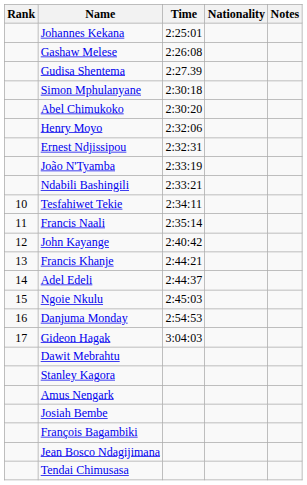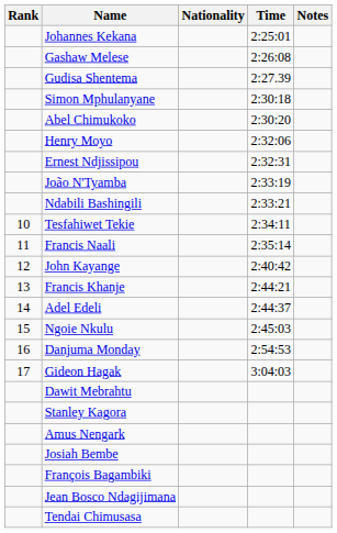 <table class="wikitable sortable" style="text-align:center">
 <tr>
 <th>Rank</th>
 <th>Name</th>
+<th>Nationality</th>
 <th>Time</th>
-<th>Nationality</th>
 <th>Notes</th>
 </tr>
 <tr>
 <td></td>
 <td align=left><a href='#'>Johannes Kekana</a></td>
+<td align=left></td>
 <td>2:25:01</td>
-<td align=left></td>
 <td></td>
 </tr>
 <tr>
 <td></td>
 <td align=left><a href='#'>Gashaw Melese</a></td>
+<td align=left></td>
 <td>2:26:08</td>
-<td align=left></td>
 <td></td>
 </tr>
 <tr>
 <td></td>
 <td align=left><a href='#'>Gudisa Shentema</a></td>
+<td align=left></td>
 <td>2:27.39</td>
-<td align=left></td>
 <td></td>
 </tr>
 <tr>
 <td></td>
 <td align=left><a href='#'>Simon Mphulanyane</a></td>
+<td align=left></td>
 <td>2:30:18</td>
-<td align=left></td>
 <td></td>
 </tr>
 <tr>
 <td></td>
 <td align=left><a href='#'>Abel Chimukoko</a></td>
+<td align=left></td>
 <td>2:30:20</td>
-<td align=left></td>
 <td></td>
 </tr>
 <tr>
 <td></td>
 <td align=left><a href='#'>Henry Moyo</a></td>
+<td align=left></td>
 <td>2:32:06</td>
-<td align=left></td>
 <td></td>
 </tr>
 <tr>
 <td></td>
 <td align=left><a href='#'>Ernest Ndjissipou</a></td>
+<td align=left></td>
 <td>2:32:31</td>
-<td align=left></td>
 <td></td>
 </tr>
 <tr>
 <td></td>
 <td align=left><a href='#'>João N'Tyamba</a></td>
+<td align=left></td>
 <td>2:33:19</td>
-<td align=left></td>
 <td></td>
 </tr>
 <tr>
 <td></td>
 <td align=left><a href='#'>Ndabili Bashingili</a></td>
+<td align=left></td>
 <td>2:33:21</td>
-<td align=left></td>
 <td></td>
 </tr>
 <tr>
 <td>10</td>
 <td align=left><a href='#'>Tesfahiwet Tekie</a></td>
+<td align=left></td>
 <td>2:34:11</td>
-<td align=left></td>
 <td></td>
 </tr>
 <tr>
 <td>11</td>
 <td align=left><a href='#'>Francis Naali</a></td>
+<td align=left></td>
 <td>2:35:14</td>
-<td align=left></td>
 <td></td>
 </tr>
 <tr>
 <td>12</td>
 <td align=left><a href='#'>John Kayange</a></td>
+<td align=left></td>
 <td>2:40:42</td>
-<td align=left></td>
 <td></td>
 </tr>
 <tr>
 <td>13</td>
 <td align=left><a href='#'>Francis Khanje</a></td>
+<td align=left></td>
 <td>2:44:21</td>
-<td align=left></td>
 <td></td>
 </tr>
 <tr>
 <td>14</td>
 <td align=left><a href='#'>Adel Edeli</a></td>
+<td align=left></td>
 <td>2:44:37</td>
-<td align=left></td>
 <td></td>
 </tr>
 <tr>
 <td>15</td>
 <td align=left><a href='#'>Ngoie Nkulu</a></td>
+<td align=left></td>
 <td>2:45:03</td>
-<td align=left></td>
 <td></td>
 </tr>
 <tr>
 <td>16</td>
 <td align=left><a href='#'>Danjuma Monday</a></td>
+<td align=left></td>
 <td>2:54:53</td>
-<td align=left></td>
 <td></td>
 </tr>
 <tr>
 <td>17</td>
 <td align=left><a href='#'>Gideon Hagak</a></td>
+<td align=left></td>
 <td>3:04:03</td>
-<td align=left></td>
 <td></td>
 </tr>
 <tr>
 <td></td>
 <td align=left><a href='#'>Dawit Mebrahtu</a></td>
+<td align=left></td>
 <td></td>
-<td align=left></td>
 <td></td>
 </tr>
 <tr>
 <td></td>
 <td align=left><a href='#'>Stanley Kagora</a></td>
+<td align=left></td>
 <td></td>
-<td align=left></td>
 <td></td>
 </tr>
 <tr>
 <td></td>
 <td align=left><a href='#'>Amus Nengark</a></td>
+<td align=left></td>
 <td></td>
-<td align=left></td>
 <td></td>
 </tr>
 <tr>
 <td></td>
 <td align=left><a href='#'>Josiah Bembe</a></td>
+<td align=left></td>
 <td></td>
-<td align=left></td>
 <td></td>
 </tr>
 <tr>
 <td></td>
 <td align=left><a href='#'>François Bagambiki</a></td>
+<td align=left></td>
 <td></td>
-<td align=left></td>
 <td></td>
 </tr>
 <tr>
 <td></td>
 <td align=left><a href='#'>Jean Bosco Ndagijimana</a></td>
+<td align=left></td>
 <td></td>
-<td align=left></td>
 <td></td>
 </tr>
 <tr>
 <td></td>
 <td align=left><a href='#'>Tendai Chimusasa</a></td>
+<td align=left></td>
 <td></td>
-<td align=left></td>
 <td></td>
 </tr>
 </table>
